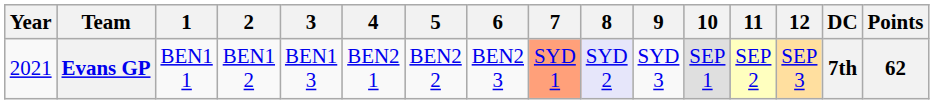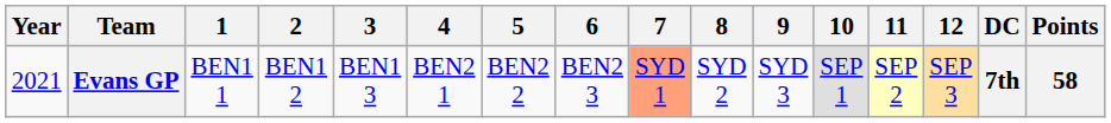 <table class="wikitable" style="text-align:center; font-size:85%">
 <tr>
 <th>Year</th>
 <th>Team</th>
 <th>1</th>
 <th>2</th>
 <th>3</th>
 <th>4</th>
 <th>5</th>
 <th>6</th>
 <th>7</th>
 <th>8</th>
 <th>9</th>
 <th>10</th>
 <th>11</th>
 <th>12</th>
 <th>DC</th>
 <th>Points</th>
 </tr>
 <tr>
 <td><a href='#'>2021</a></td>
 <th nowrap><a href='#'>Evans GP</a></th>
 <td><a href='#'>BEN1<br>1</a></td>
 <td><a href='#'>BEN1<br>2</a></td>
 <td><a href='#'>BEN1<br>3</a></td>
 <td><a href='#'>BEN2<br>1</a></td>
 <td><a href='#'>BEN2<br>2</a></td>
 <td><a href='#'>BEN2<br>3</a></td>
 <td style="background: lightsalmon;"><a href='#'>SYD<br>1</a></td>
-<td style="background: lavender;"><a href='#'>SYD<br>2</a></td>
+<td><a href='#'>SYD<br>2</a></td>
 <td><a href='#'>SYD<br>3</a></td>
 <td style="background:#DFDFDF"><a href='#'>SEP<br>1</a><br></td>
 <td style="background:#FFFFBF"><a href='#'>SEP<br>2</a><br></td>
 <td style="background:#FFDF9F"><a href='#'>SEP<br>3</a><br></td>
 <th>7th</th>
-<th>62</th>
+<th>58</th>
 </tr>
 </table>
